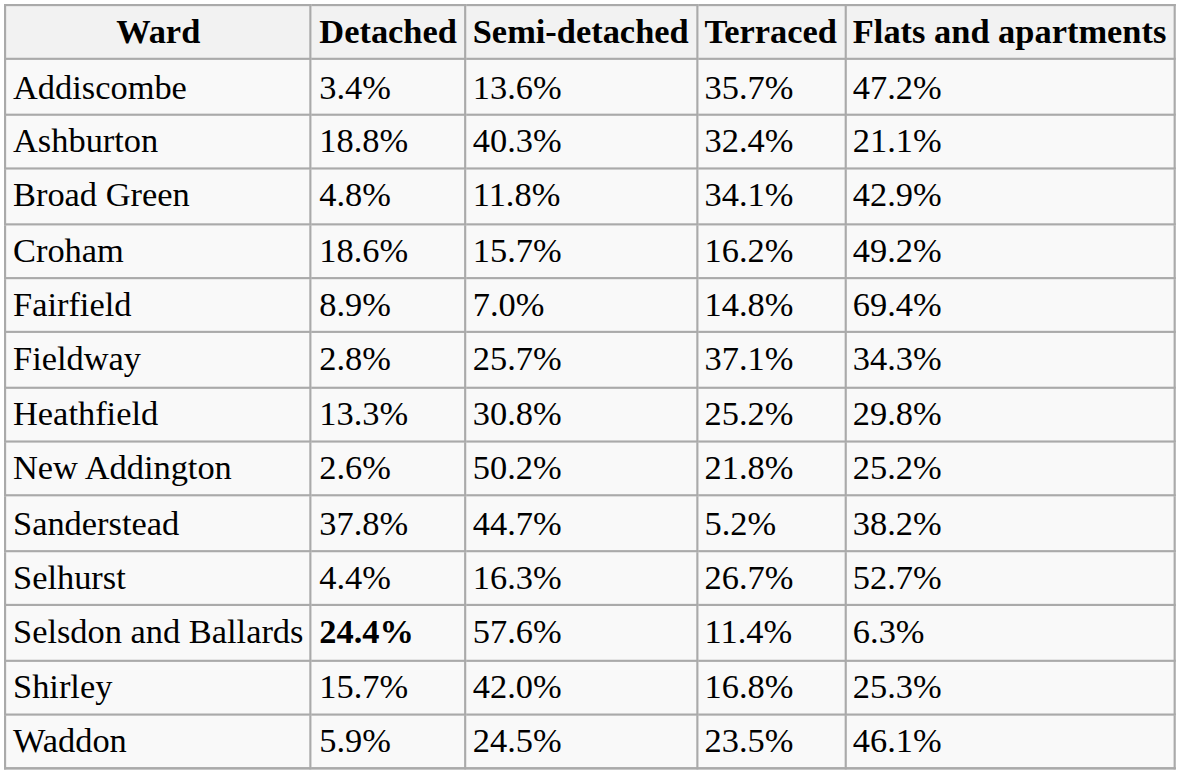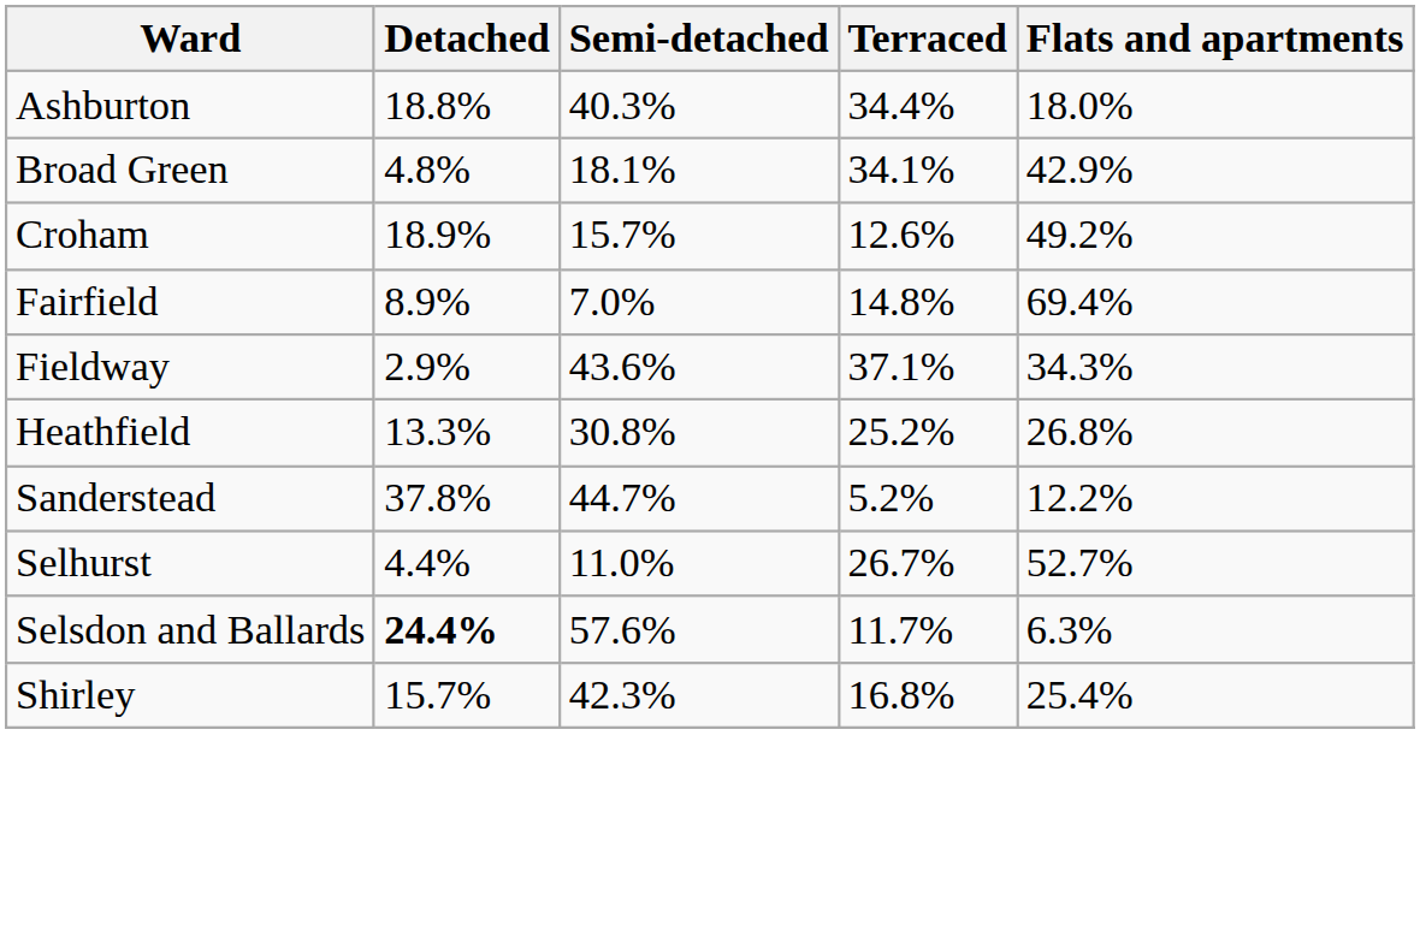 <table class="wikitable">
 <tr>
 <th>Ward</th>
 <th>Detached</th>
 <th>Semi-detached</th>
 <th>Terraced</th>
 <th>Flats and apartments</th>
 </tr>
 <tr>
-<td>Addiscombe</td>
-<td>3.4%</td>
-<td>13.6%</td>
-<td>35.7%</td>
-<td>47.2%</td>
-</tr>
-<tr>
 <td>Ashburton</td>
 <td>18.8%</td>
 <td>40.3%</td>
-<td>32.4%</td>
-<td>21.1%</td>
+<td>34.4%</td>
+<td>18.0%</td>
 </tr>
 <tr>
 <td>Broad Green</td>
 <td>4.8%</td>
-<td>11.8%</td>
+<td>18.1%</td>
 <td>34.1%</td>
 <td>42.9%</td>
 </tr>
 <tr>
 <td>Croham</td>
-<td>18.6%</td>
+<td>18.9%</td>
 <td>15.7%</td>
-<td>16.2%</td>
+<td>12.6%</td>
 <td>49.2%</td>
 </tr>
 <tr>
 <td>Fairfield</td>
 <td>8.9%</td>
 <td>7.0%</td>
 <td>14.8%</td>
 <td>69.4%</td>
 </tr>
 <tr>
 <td>Fieldway</td>
-<td>2.8%</td>
-<td>25.7%</td>
+<td>2.9%</td>
+<td>43.6%</td>
 <td>37.1%</td>
 <td>34.3%</td>
 </tr>
 <tr>
 <td>Heathfield</td>
 <td>13.3%</td>
 <td>30.8%</td>
 <td>25.2%</td>
-<td>29.8%</td>
-</tr>
-<tr>
-<td>New Addington</td>
-<td>2.6%</td>
-<td>50.2%</td>
-<td>21.8%</td>
-<td>25.2%</td>
+<td>26.8%</td>
 </tr>
 <tr>
 <td>Sanderstead</td>
 <td>37.8%</td>
 <td>44.7%</td>
 <td>5.2%</td>
-<td>38.2%</td>
+<td>12.2%</td>
 </tr>
 <tr>
 <td>Selhurst</td>
 <td>4.4%</td>
-<td>16.3%</td>
+<td>11.0%</td>
 <td>26.7%</td>
 <td>52.7%</td>
 </tr>
 <tr>
 <td>Selsdon and Ballards</td>
 <td><strong>24.4%</strong></td>
 <td>57.6%</td>
-<td>11.4%</td>
+<td>11.7%</td>
 <td>6.3%</td>
 </tr>
 <tr>
 <td>Shirley</td>
 <td>15.7%</td>
-<td>42.0%</td>
+<td>42.3%</td>
 <td>16.8%</td>
-<td>25.3%</td>
-</tr>
-<tr>
-<td>Waddon</td>
-<td>5.9%</td>
-<td>24.5%</td>
-<td>23.5%</td>
-<td>46.1%</td>
+<td>25.4%</td>
 </tr>
 <tr>
 </tr>
 </table>
